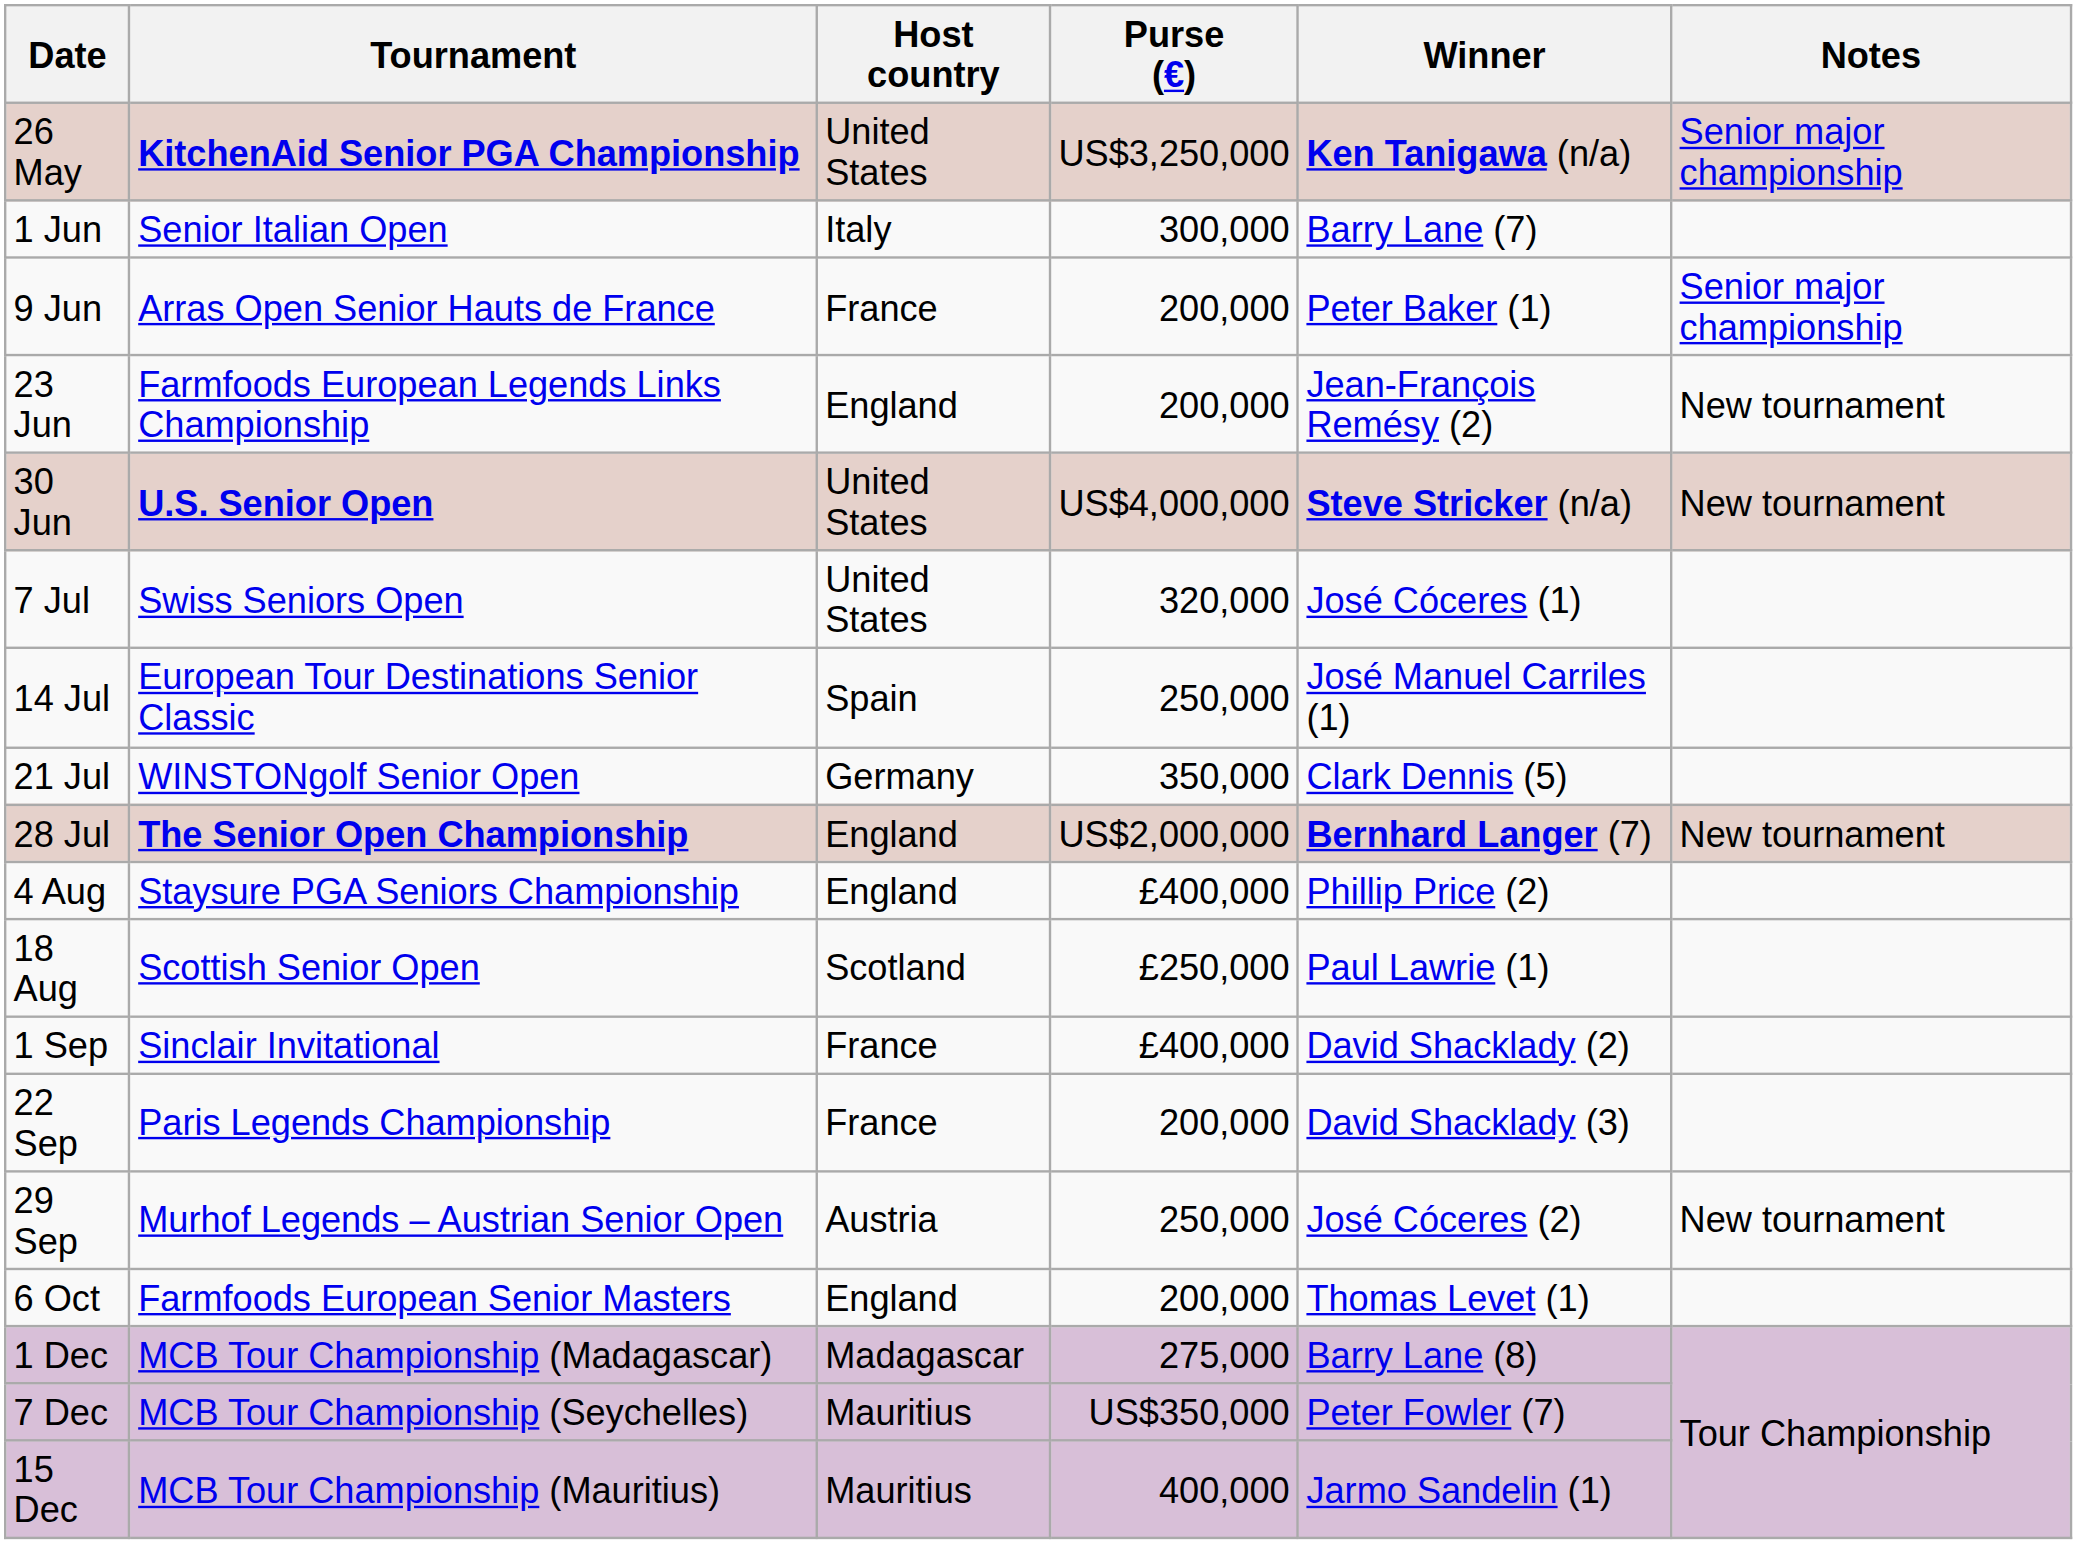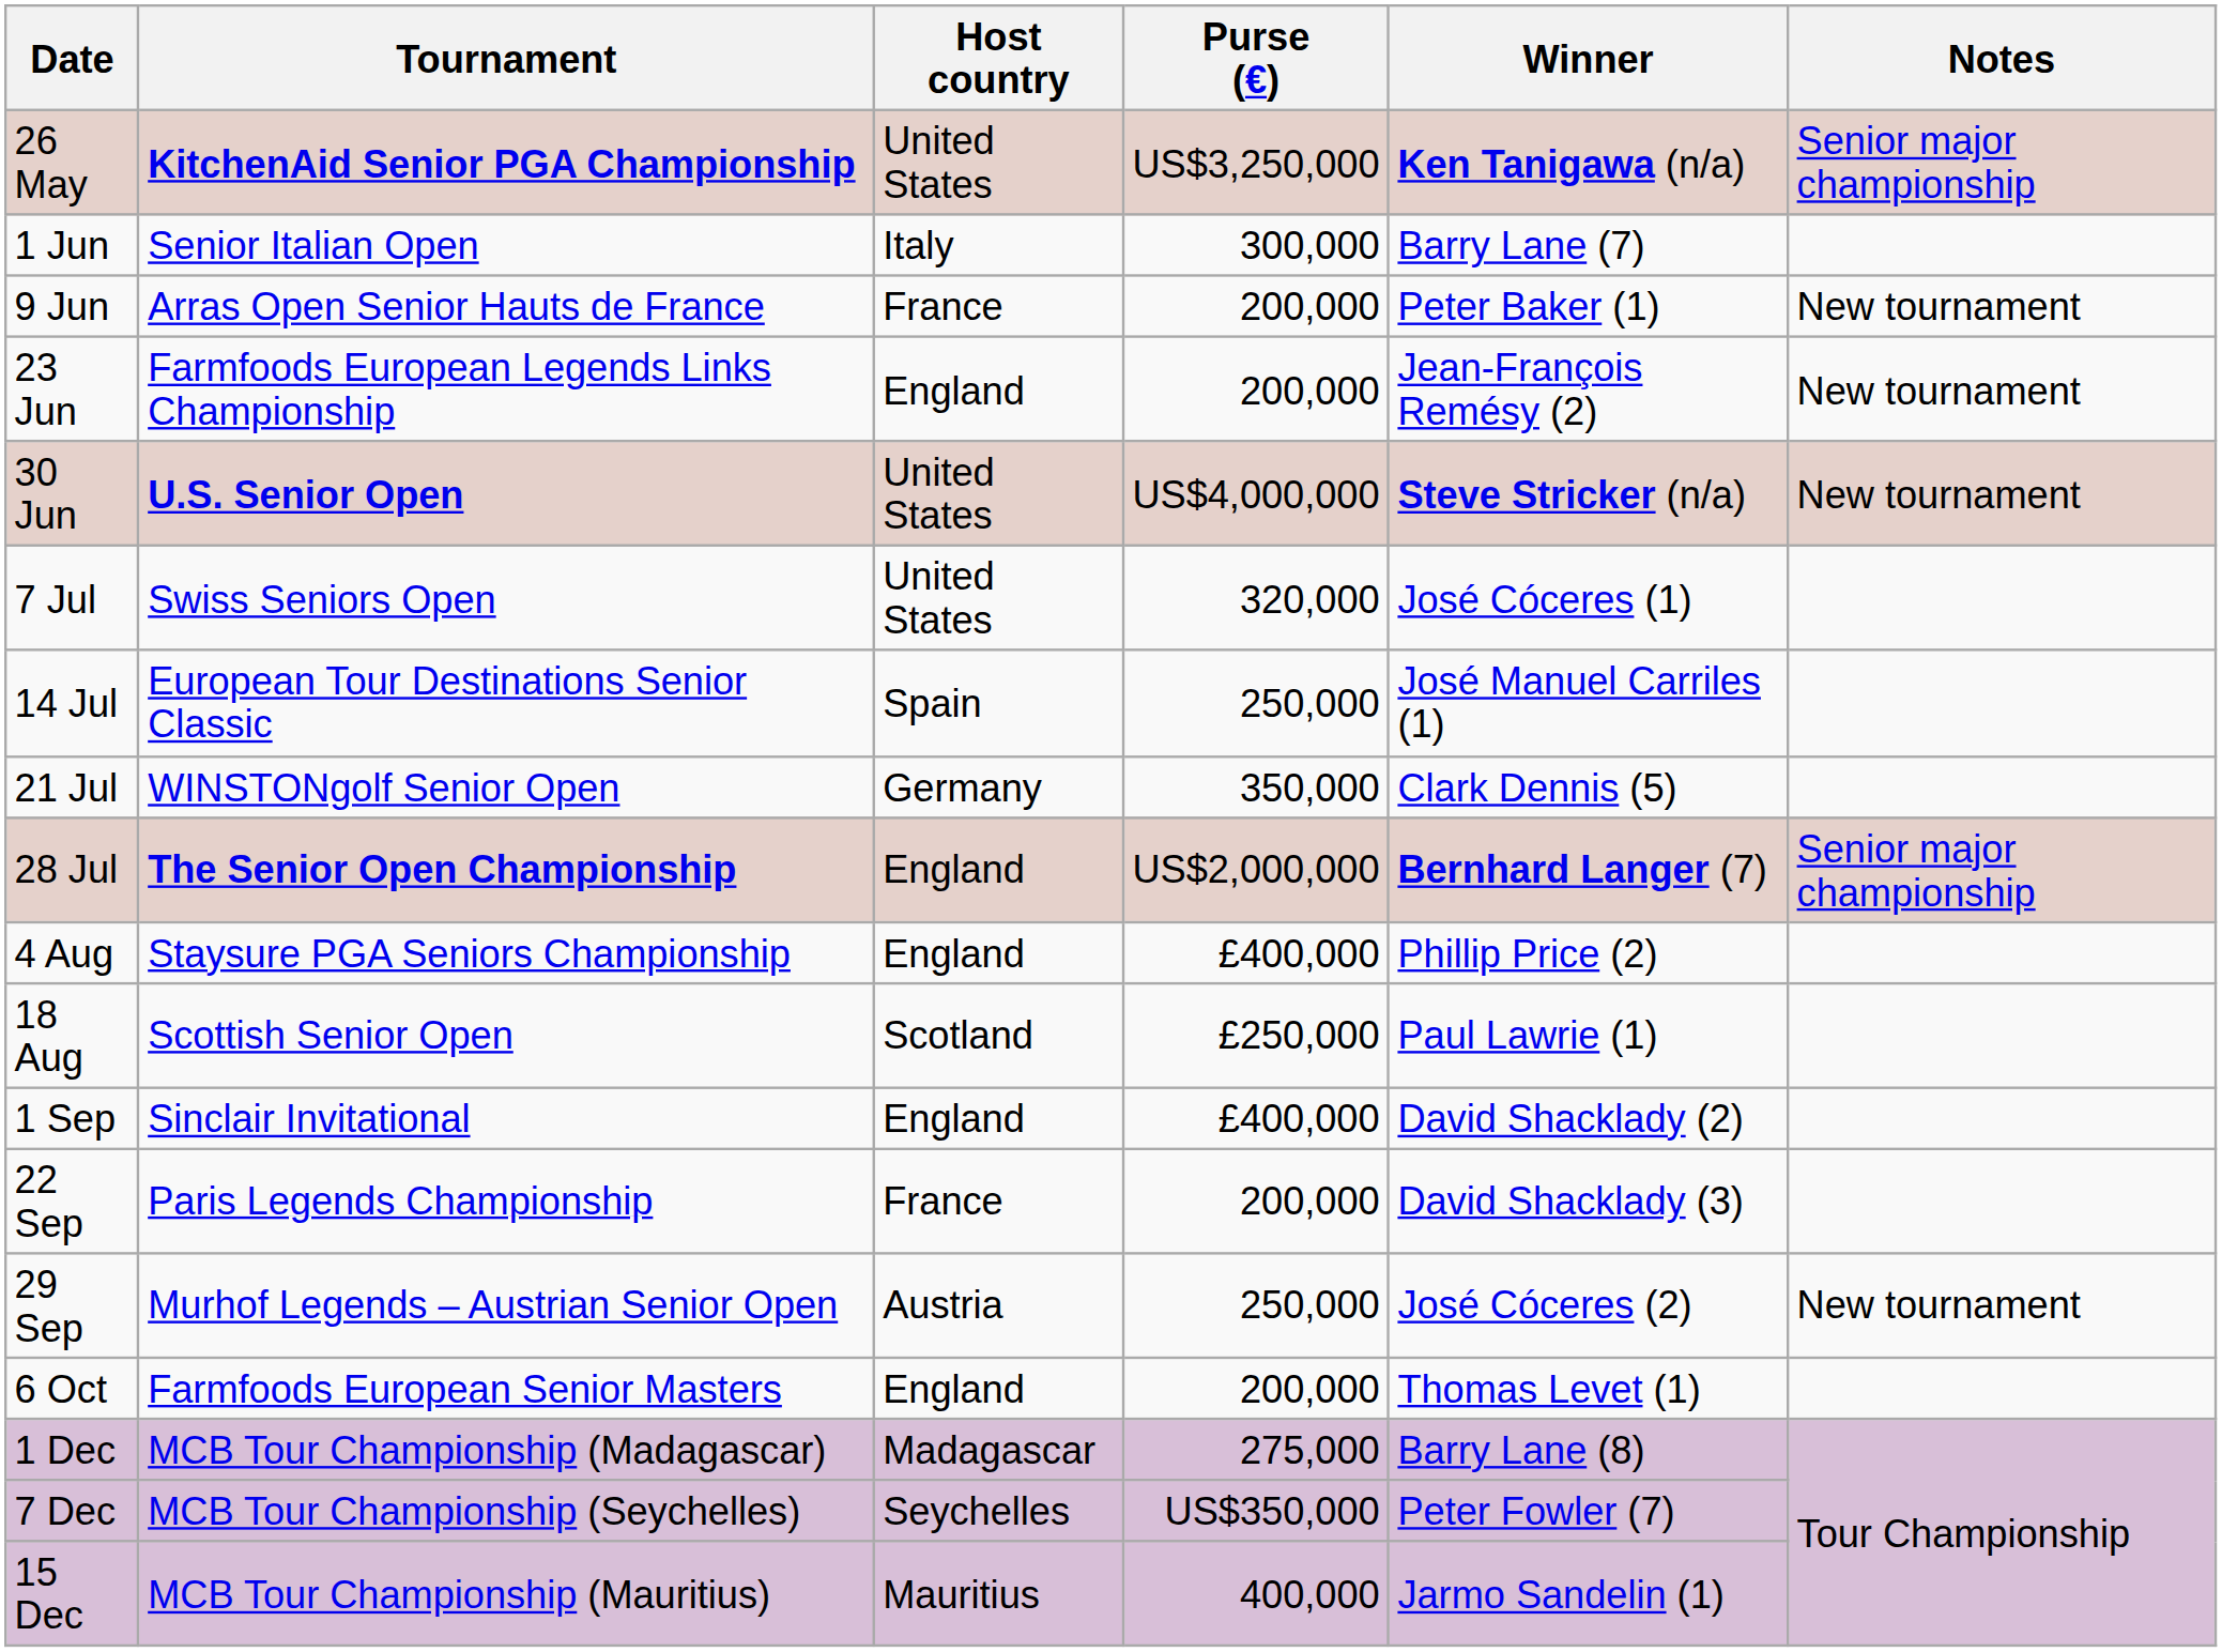 <table class="wikitable" style="font-size:95%">
 <tr>
 <th>Date</th>
 <th>Tournament</th>
 <th>Host country</th>
 <th>Purse<br>(<a href='#'>€</a>)</th>
 <th>Winner</th>
 <th>Notes</th>
 </tr>
 <tr style="background:#e5d1cb;">
 <td>26 May</td>
 <td><strong><a href='#'>KitchenAid Senior PGA Championship</a></strong></td>
 <td>United States</td>
 <td align=right>US$3,250,000</td>
 <td> <strong><a href='#'>Ken Tanigawa</a></strong> (n/a)</td>
 <td><a href='#'>Senior major championship</a></td>
 </tr>
 <tr>
 <td>1 Jun</td>
 <td><a href='#'>Senior Italian Open</a></td>
 <td>Italy</td>
 <td align=right>300,000</td>
 <td> <a href='#'>Barry Lane</a> (7)</td>
 <td></td>
 </tr>
 <tr>
 <td>9 Jun</td>
 <td><a href='#'>Arras Open Senior Hauts de France</a></td>
 <td>France</td>
 <td align=right>200,000</td>
 <td> <a href='#'>Peter Baker</a> (1)</td>
-<td><a href='#'>Senior major championship</a></td>
+<td>New tournament</td>
 </tr>
 <tr>
 <td>23 Jun</td>
 <td><a href='#'>Farmfoods European Legends Links Championship</a></td>
 <td>England</td>
 <td align=right>200,000</td>
 <td> <a href='#'>Jean-François Remésy</a> (2)</td>
 <td>New tournament</td>
 </tr>
 <tr style="background:#e5d1cb;">
 <td>30 Jun</td>
 <td><strong><a href='#'>U.S. Senior Open</a></strong></td>
 <td>United States</td>
 <td align=right>US$4,000,000</td>
 <td> <strong><a href='#'>Steve Stricker</a></strong> (n/a)</td>
 <td>New tournament</td>
 </tr>
 <tr>
 <td>7 Jul</td>
 <td><a href='#'>Swiss Seniors Open</a></td>
 <td>United States</td>
 <td align=right>320,000</td>
 <td> <a href='#'>José Cóceres</a> (1)</td>
 <td></td>
 </tr>
 <tr>
 <td>14 Jul</td>
 <td><a href='#'>European Tour Destinations Senior Classic</a></td>
 <td>Spain</td>
 <td align=right>250,000</td>
 <td> <a href='#'>José Manuel Carriles</a> (1)</td>
 <td></td>
 </tr>
 <tr>
 <td>21 Jul</td>
 <td><a href='#'>WINSTONgolf Senior Open</a></td>
 <td>Germany</td>
 <td align=right>350,000</td>
 <td> <a href='#'>Clark Dennis</a> (5)</td>
 <td></td>
 </tr>
 <tr style="background:#e5d1cb;">
 <td>28 Jul</td>
 <td><strong><a href='#'>The Senior Open Championship</a></strong></td>
 <td>England</td>
 <td align=right>US$2,000,000</td>
 <td> <strong><a href='#'>Bernhard Langer</a></strong> (7)</td>
-<td>New tournament</td>
+<td><a href='#'>Senior major championship</a></td>
 </tr>
 <tr>
 <td>4 Aug</td>
 <td><a href='#'>Staysure PGA Seniors Championship</a></td>
 <td>England</td>
 <td align=right>£400,000</td>
 <td> <a href='#'>Phillip Price</a> (2)</td>
 <td></td>
 </tr>
 <tr>
 <td>18 Aug</td>
 <td><a href='#'>Scottish Senior Open</a></td>
 <td>Scotland</td>
 <td align=right>£250,000</td>
 <td> <a href='#'>Paul Lawrie</a> (1)</td>
 <td></td>
 </tr>
 <tr>
 <td>1 Sep</td>
 <td><a href='#'>Sinclair Invitational</a></td>
-<td>France</td>
+<td>England</td>
 <td align=right>£400,000</td>
 <td> <a href='#'>David Shacklady</a> (2)</td>
 <td></td>
 </tr>
 <tr>
 <td>22 Sep</td>
 <td><a href='#'>Paris Legends Championship</a></td>
 <td>France</td>
 <td align=right>200,000</td>
 <td> <a href='#'>David Shacklady</a> (3)</td>
 <td></td>
 </tr>
 <tr>
 <td>29 Sep</td>
 <td><a href='#'>Murhof Legends – Austrian Senior Open</a></td>
 <td>Austria</td>
 <td align=right>250,000</td>
 <td> <a href='#'>José Cóceres</a> (2)</td>
 <td>New tournament</td>
 </tr>
 <tr>
 <td>6 Oct</td>
 <td><a href='#'>Farmfoods European Senior Masters</a></td>
 <td>England</td>
 <td align=right>200,000</td>
 <td> <a href='#'>Thomas Levet</a> (1)</td>
 <td></td>
 </tr>
 <tr style="background:thistle;">
 <td>1 Dec</td>
 <td><a href='#'>MCB Tour Championship</a> (Madagascar)</td>
 <td>Madagascar</td>
 <td align=right>275,000</td>
 <td> <a href='#'>Barry Lane</a> (8)</td>
 <td rowspan=3>Tour Championship</td>
 </tr>
 <tr style="background:thistle;">
 <td>7 Dec</td>
 <td><a href='#'>MCB Tour Championship</a> (Seychelles)</td>
-<td>Mauritius</td>
+<td>Seychelles</td>
 <td align=right>US$350,000</td>
 <td> <a href='#'>Peter Fowler</a> (7)</td>
 </tr>
 <tr style="background:thistle;">
 <td>15 Dec</td>
 <td><a href='#'>MCB Tour Championship</a> (Mauritius)</td>
 <td>Mauritius</td>
 <td align=right>400,000</td>
 <td> <a href='#'>Jarmo Sandelin</a> (1)</td>
 </tr>
 </table>
